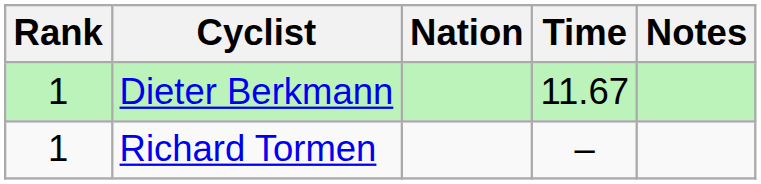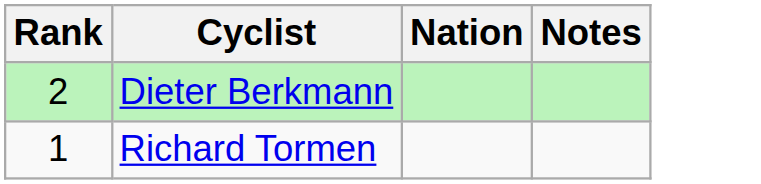 <table class="wikitable sortable" style="text-align:center">
 <tr>
 <th>Rank</th>
 <th>Cyclist</th>
 <th>Nation</th>
-<th>Time</th>
 <th>Notes</th>
 </tr>
 <tr bgcolor=bbf3bb>
-<td>1</td>
+<td>2</td>
 <td align=left data-sort-value="Berkmann, Dieter"><a href='#'>Dieter Berkmann</a></td>
 <td align=left></td>
-<td>11.67</td>
 <td></td>
 </tr>
 <tr>
 <td>1</td>
 <td align=left data-sort-value="Tormen, Richard"><a href='#'>Richard Tormen</a></td>
 <td align=left></td>
-<td>–</td>
 <td></td>
 </tr>
 </table>
